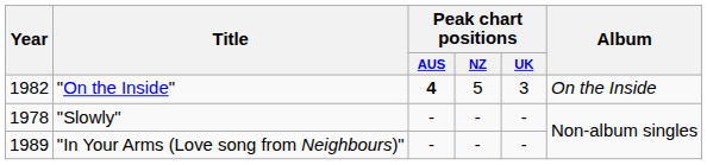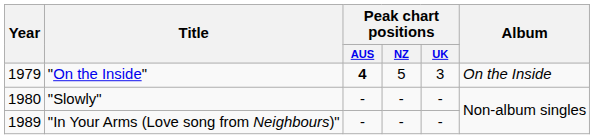 <table class="wikitable plainrowheaders">
 <tr>
 <th rowspan="2"  width="1em">Year</th>
 <th rowspan="2">Title</th>
 <th colspan="3">Peak chart positions</th>
 <th rowspan="2">Album</th>
 </tr>
 <tr>
 <th style="width:3em;font-size:75%"><a href='#'>AUS</a><br></th>
 <th style="width:3em;font-size:75%"><a href='#'>NZ</a><br></th>
 <th style="width:3em;font-size:75%"><a href='#'>UK</a><br></th>
 </tr>
 <tr>
-<td>1982</td>
+<td>1979</td>
 <td>"<a href='#'>On the Inside</a>"</td>
 <td align="center"><strong>4</strong></td>
 <td align="center">5</td>
 <td align="center">3</td>
 <td rowspan="1"><em>On the Inside</em></td>
 </tr>
 <tr>
-<td>1978</td>
+<td>1980</td>
 <td>"Slowly"</td>
 <td align="center">-</td>
 <td align="center">-</td>
 <td align="center">-</td>
 <td rowspan="2">Non-album singles</td>
 </tr>
 <tr>
 <td>1989</td>
 <td>"In Your Arms (Love song from <em>Neighbours</em>)"</td>
 <td align="center">-</td>
 <td align="center">-</td>
 <td align="center">-</td>
 </tr>
 </table>
